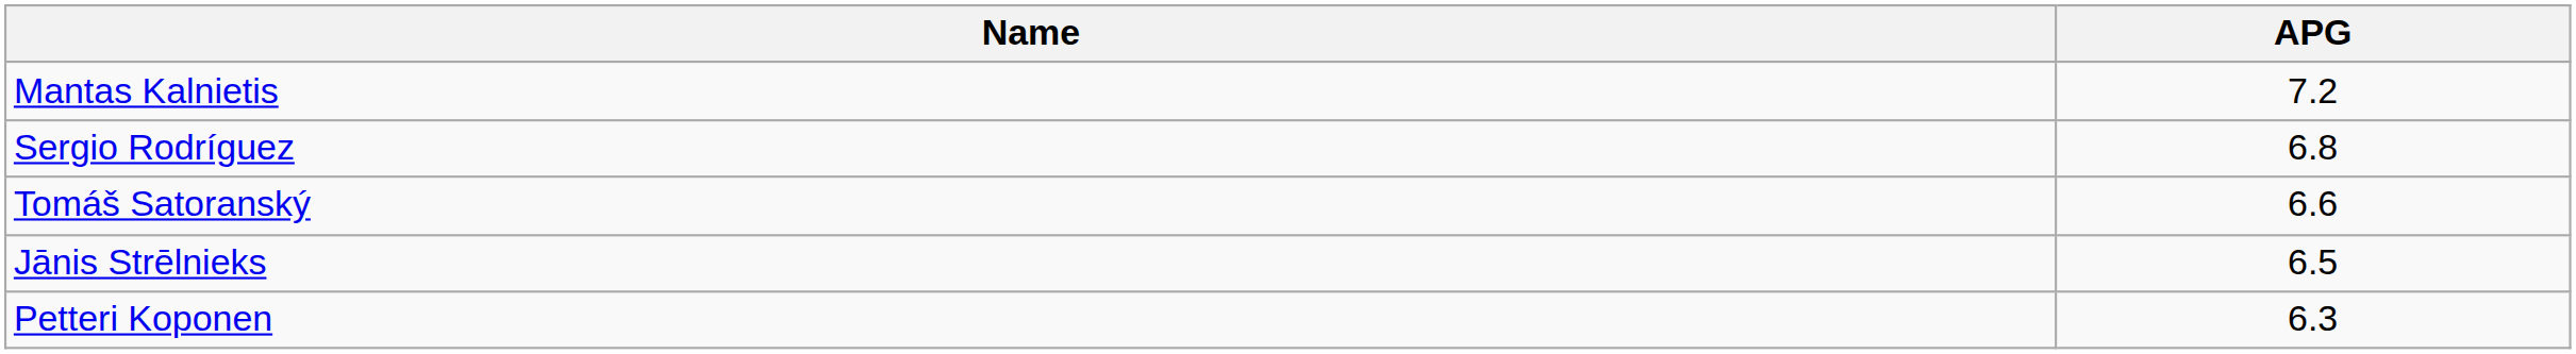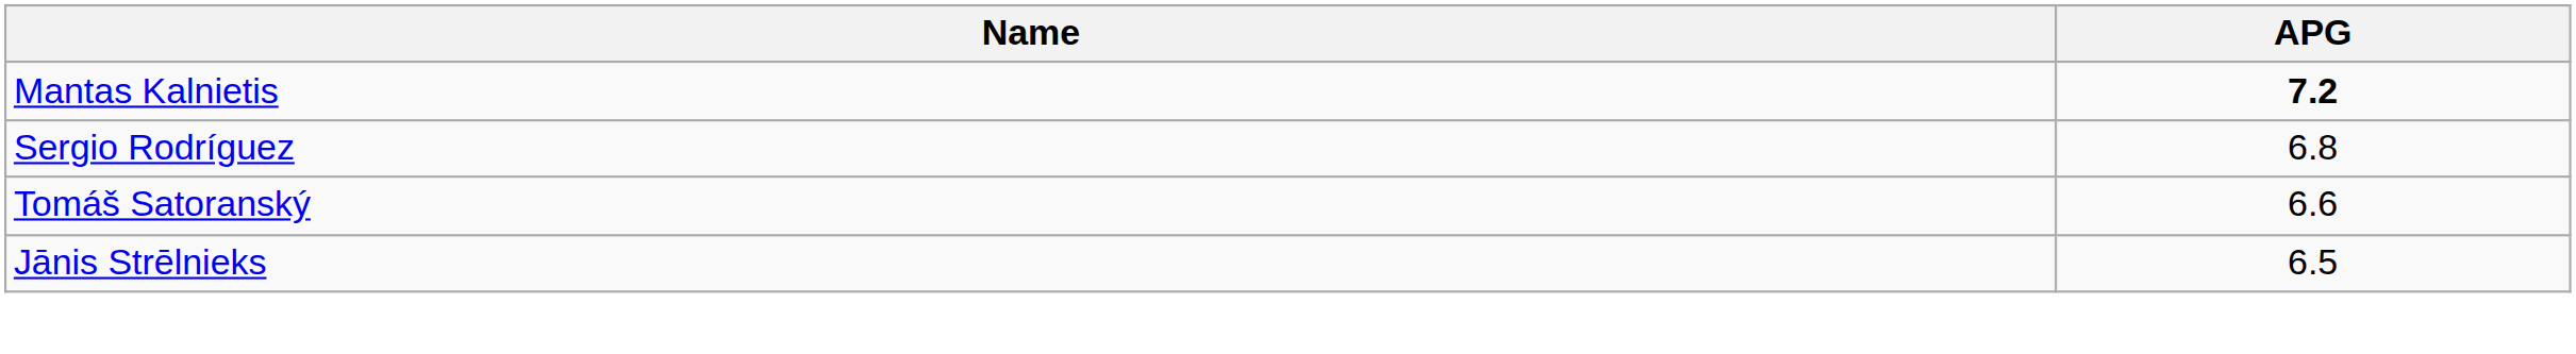 <table class=wikitable width="90%">
 <tr>
 <th width="80%">Name</th>
 <th width="20%">APG</th>
 </tr>
 <tr>
 <td> <a href='#'>Mantas Kalnietis</a></td>
-<td align=center>7.2</td>
+<td align=center><strong>7.2</strong></td>
 </tr>
 <tr>
 <td> <a href='#'>Sergio Rodríguez</a></td>
 <td align=center>6.8</td>
 </tr>
 <tr>
 <td> <a href='#'>Tomáš Satoranský</a></td>
 <td align=center>6.6</td>
 </tr>
 <tr>
 <td> <a href='#'>Jānis Strēlnieks</a></td>
 <td align=center>6.5</td>
 </tr>
-<tr>
-<td> <a href='#'>Petteri Koponen</a></td>
-<td align=center>6.3</td>
-</tr>
 </table>
